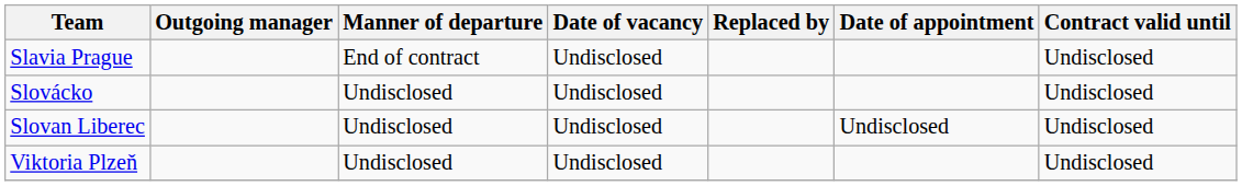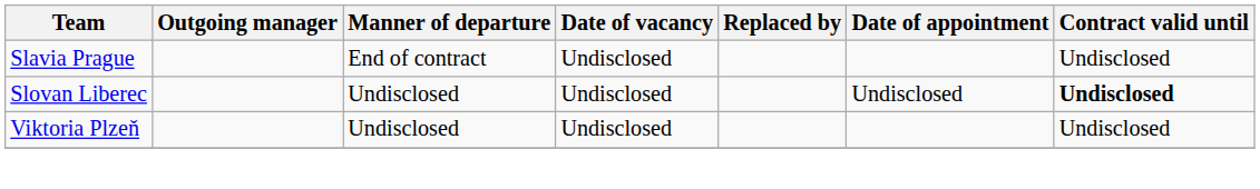 <table class="wikitable sortable">
 <tr>
 <th>Team</th>
 <th>Outgoing manager</th>
 <th>Manner of departure</th>
 <th>Date of vacancy</th>
 <th>Replaced by</th>
 <th>Date of appointment</th>
 <th>Contract valid until</th>
 </tr>
 <tr>
 <td><a href='#'>Slavia Prague</a></td>
 <td> </td>
 <td>End of contract</td>
 <td>Undisclosed</td>
 <td> </td>
 <td></td>
 <td>Undisclosed</td>
 </tr>
 <tr>
-<td><a href='#'>Slovácko</a></td>
-<td> </td>
-<td>Undisclosed</td>
-<td>Undisclosed</td>
-<td> </td>
-<td></td>
-<td>Undisclosed</td>
-</tr>
-<tr>
 <td><a href='#'>Slovan Liberec</a></td>
 <td> </td>
 <td>Undisclosed</td>
 <td>Undisclosed</td>
 <td> </td>
 <td>Undisclosed</td>
-<td>Undisclosed</td>
+<td><strong>Undisclosed</strong></td>
 </tr>
 <tr>
 <td><a href='#'>Viktoria Plzeň</a></td>
 <td> </td>
 <td>Undisclosed</td>
 <td>Undisclosed</td>
 <td> </td>
 <td></td>
 <td>Undisclosed</td>
 </tr>
 <tr>
 </tr>
 </table>
